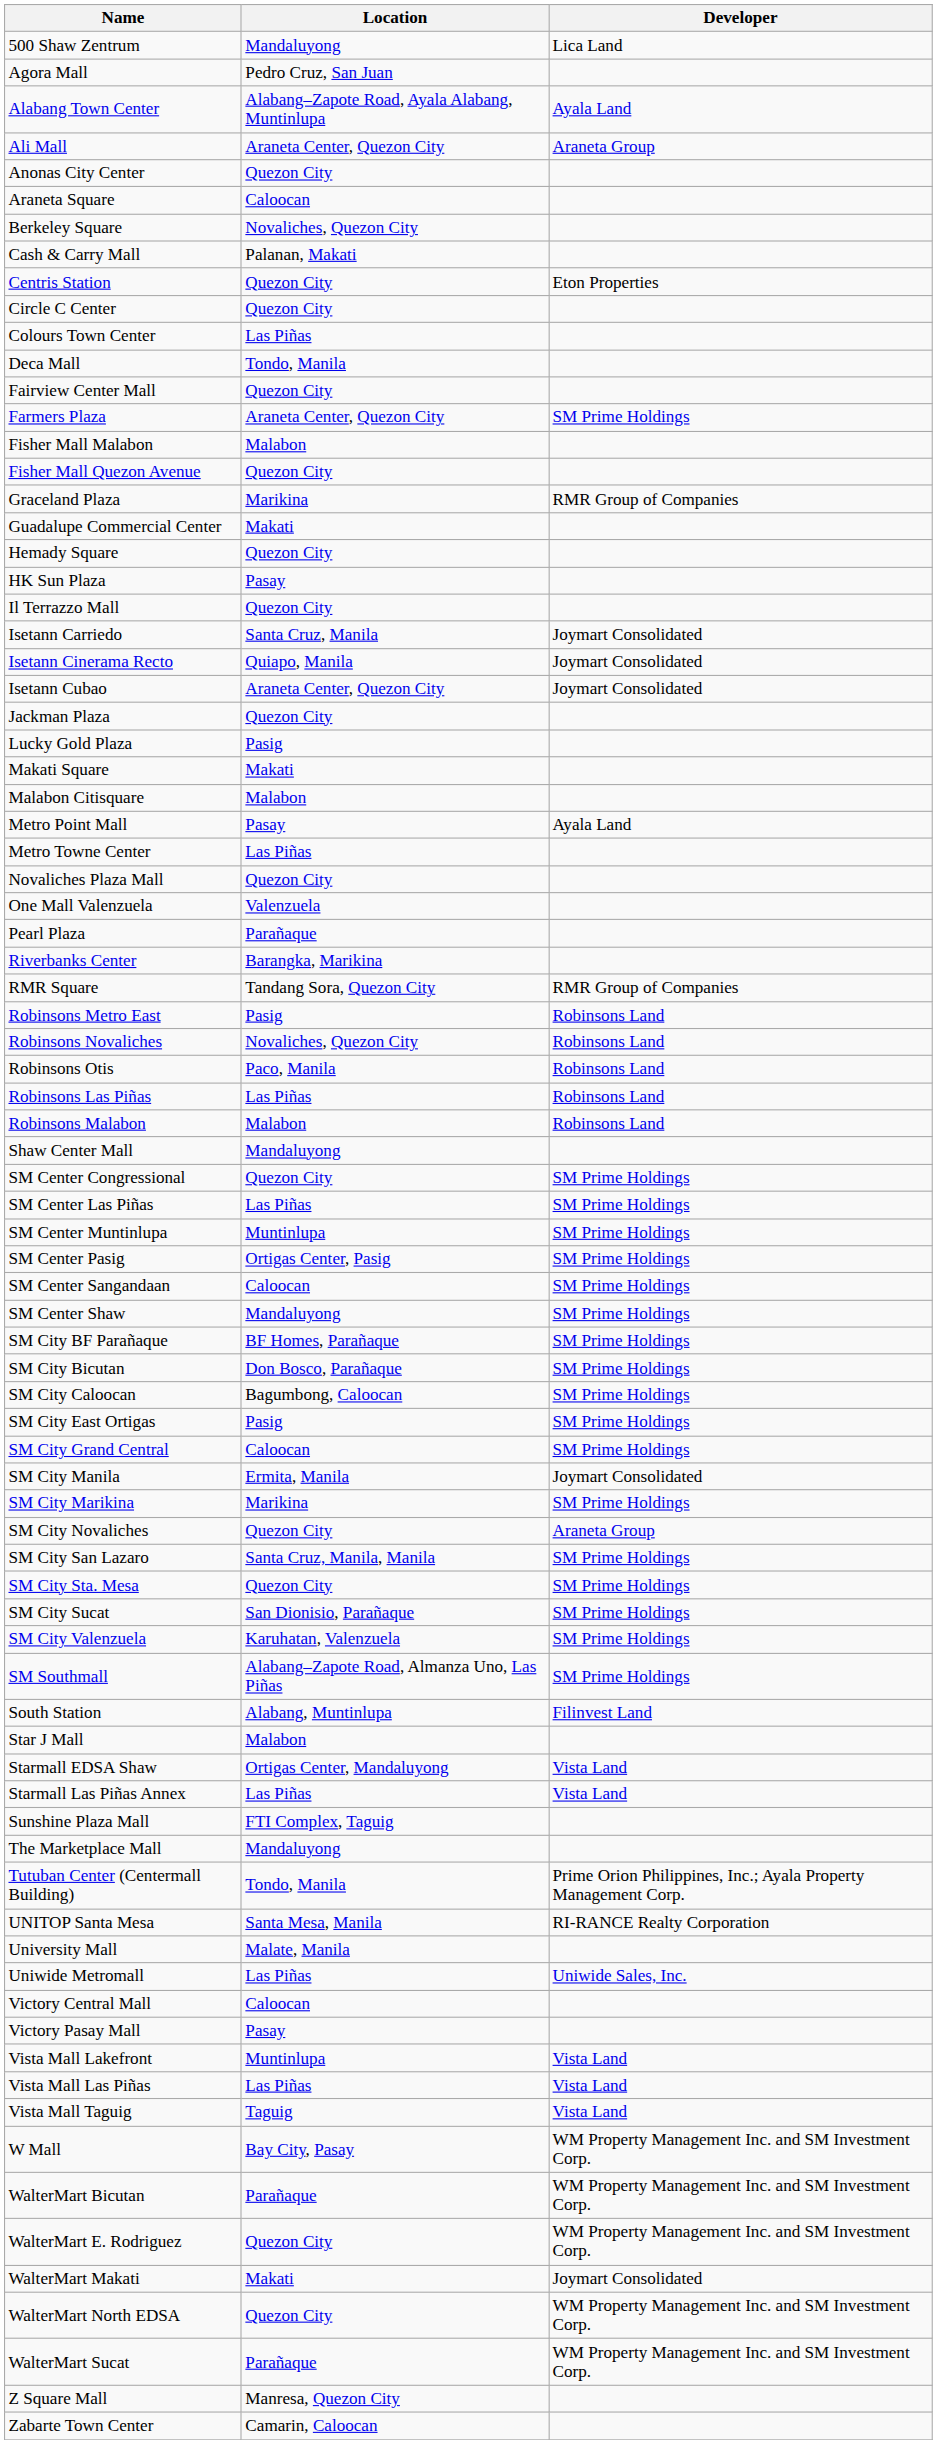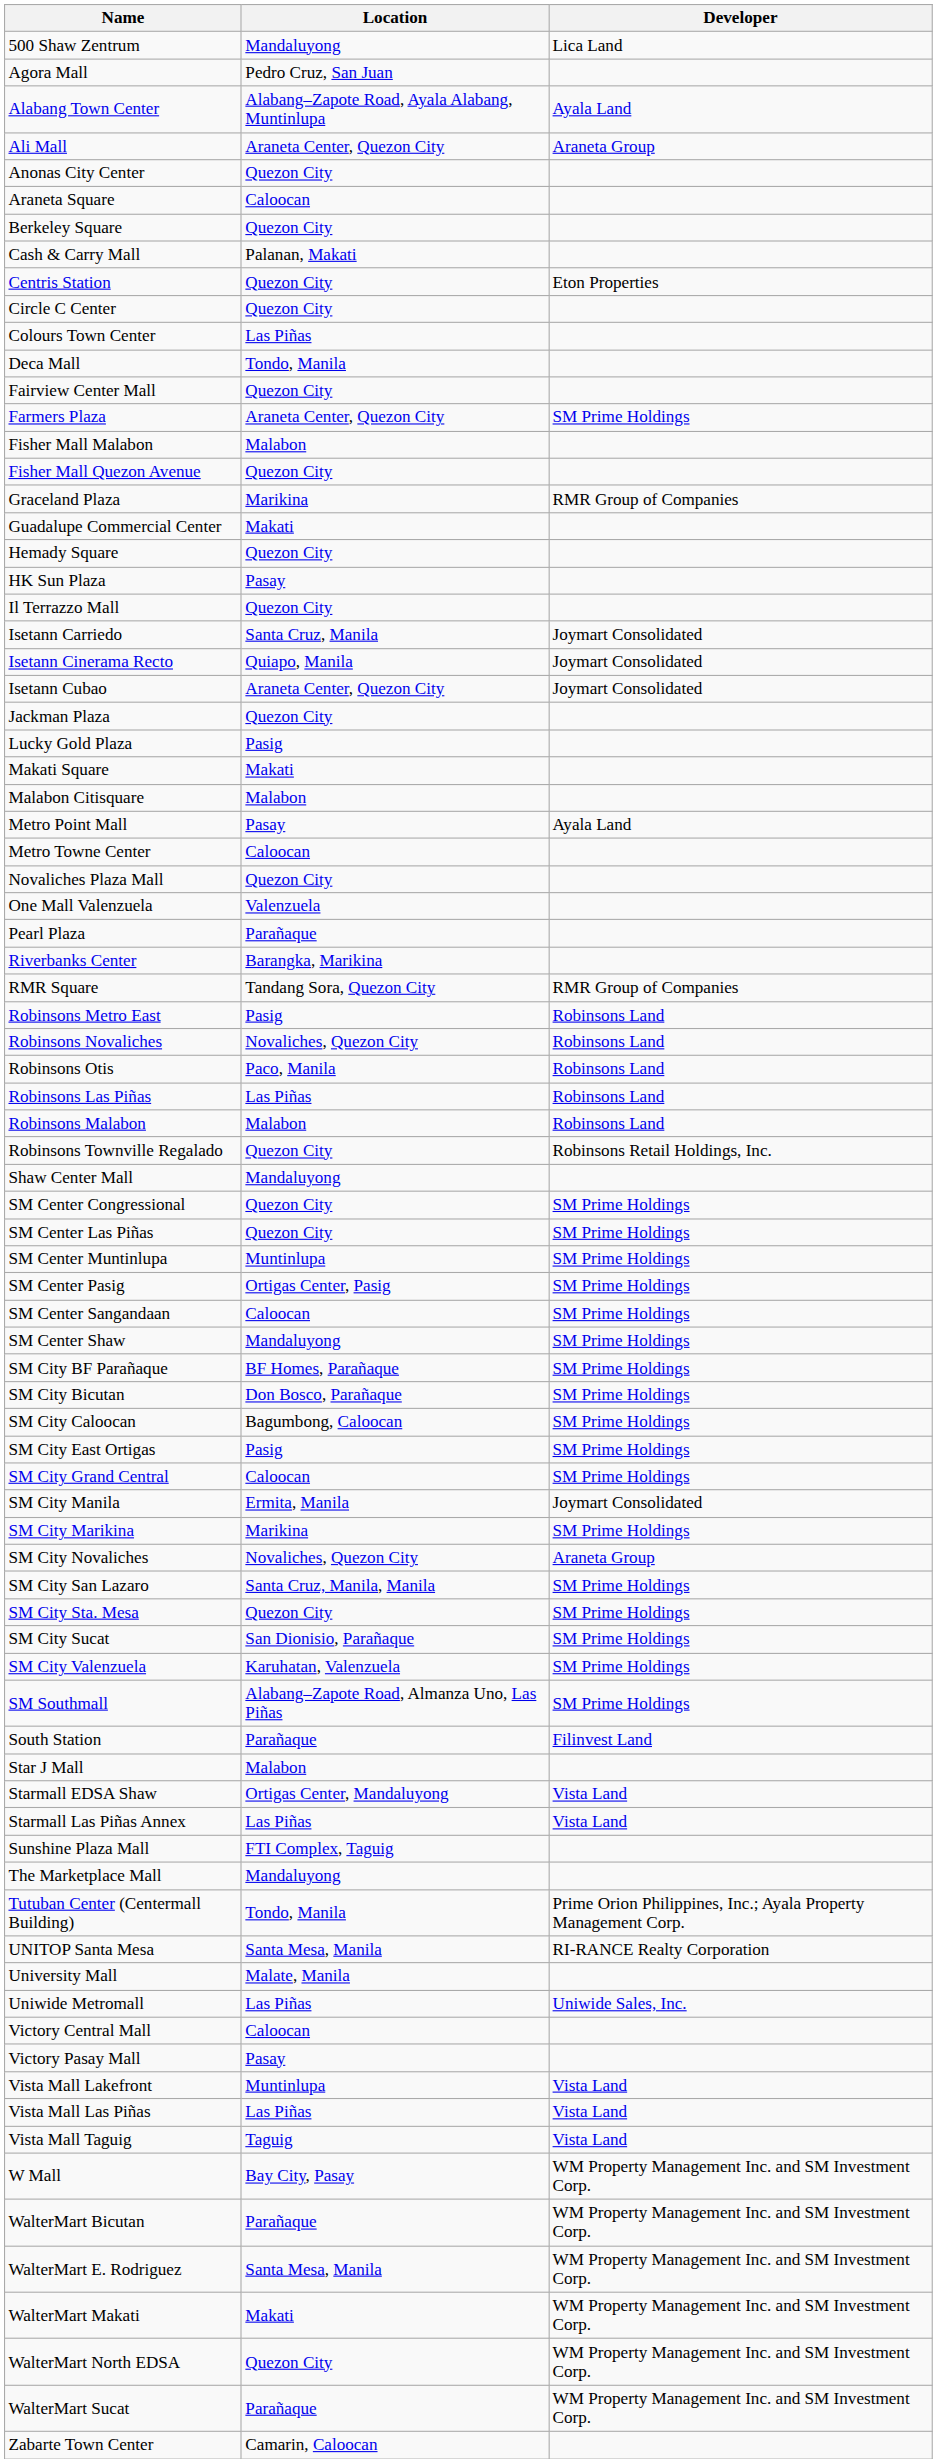 <table class="wikitable sortable">
 <tr>
 <th>Name</th>
 <th>Location</th>
 <th>Developer</th>
 </tr>
 <tr>
 <td>500 Shaw Zentrum</td>
 <td><a href='#'>Mandaluyong</a></td>
 <td>Lica Land</td>
 </tr>
 <tr>
 <td>Agora Mall</td>
 <td data-sort-value="San Juan, Pedro Cruz">Pedro Cruz, <a href='#'>San Juan</a></td>
 <td></td>
 </tr>
 <tr>
 <td><a href='#'>Alabang Town Center</a></td>
 <td data-sort-value="Muntinlupa, Ayala Alabang"><a href='#'>Alabang–Zapote Road</a>, <a href='#'>Ayala Alabang</a>, <a href='#'>Muntinlupa</a></td>
 <td><a href='#'>Ayala Land</a></td>
 </tr>
 <tr>
 <td><a href='#'>Ali Mall</a></td>
 <td data-sort-value="Quezon City, Socorro, Araneta Center"><a href='#'>Araneta Center</a>, <a href='#'>Quezon City</a></td>
 <td><a href='#'>Araneta Group</a></td>
 </tr>
 <tr>
 <td>Anonas City Center</td>
 <td><a href='#'>Quezon City</a></td>
 <td></td>
 </tr>
 <tr>
 <td>Araneta Square</td>
 <td data-sort-value="Caloocan, Monumento"><a href='#'>Caloocan</a></td>
 <td></td>
 </tr>
 <tr>
 <td>Berkeley Square</td>
-<td data-sort-value="Quezon City, Novaliches"><a href='#'>Novaliches</a>, <a href='#'>Quezon City</a></td>
+<td><a href='#'>Quezon City</a></td>
 <td></td>
 </tr>
 <tr>
 <td>Cash & Carry Mall</td>
 <td>Palanan, <a href='#'>Makati</a></td>
 <td></td>
 </tr>
 <tr>
 <td><a href='#'>Centris Station</a></td>
 <td data-sort-value="Quezon City, Eton Centris"><a href='#'>Quezon City</a></td>
 <td>Eton Properties</td>
 </tr>
 <tr>
 <td>Circle C Center</td>
 <td><a href='#'>Quezon City</a></td>
 <td></td>
 </tr>
 <tr>
 <td>Colours Town Center</td>
 <td><a href='#'>Las Piñas</a></td>
 <td></td>
 </tr>
 <tr>
 <td>Deca Mall</td>
 <td><a href='#'>Tondo</a>, <a href='#'>Manila</a></td>
 <td></td>
 </tr>
 <tr>
 <td>Fairview Center Mall</td>
 <td><a href='#'>Quezon City</a></td>
 <td></td>
 </tr>
 <tr>
 <td><a href='#'>Farmers Plaza</a></td>
 <td data-sort-value="Quezon City, Socorro, Araneta Center"><a href='#'>Araneta Center</a>, <a href='#'>Quezon City</a></td>
 <td><a href='#'>SM Prime Holdings</a></td>
 </tr>
 <tr>
 <td>Fisher Mall Malabon</td>
 <td><a href='#'>Malabon</a></td>
 <td></td>
 </tr>
 <tr>
 <td><a href='#'>Fisher Mall Quezon Avenue</a></td>
 <td data-sort-value="Quezon City"><a href='#'>Quezon City</a></td>
 <td></td>
 </tr>
 <tr>
 <td>Graceland Plaza</td>
 <td><a href='#'>Marikina</a></td>
 <td>RMR Group of Companies</td>
 </tr>
 <tr>
 <td>Guadalupe Commercial Center</td>
 <td><a href='#'>Makati</a></td>
 <td></td>
 </tr>
 <tr>
 <td>Hemady Square</td>
 <td data-sort-value="Quezon City"><a href='#'>Quezon City</a></td>
 <td></td>
 </tr>
 <tr>
 <td>HK Sun Plaza</td>
 <td><a href='#'>Pasay</a></td>
 <td></td>
 </tr>
 <tr>
 <td>Il Terrazzo Mall</td>
 <td data-sort-value="Quezon City, Diliman"><a href='#'>Quezon City</a></td>
 <td></td>
 </tr>
 <tr>
 <td>Isetann Carriedo</td>
 <td data-sort-value="Manila, Santa Cruz"><a href='#'>Santa Cruz</a>, <a href='#'>Manila</a></td>
 <td>Joymart Consolidated</td>
 </tr>
 <tr>
 <td><a href='#'>Isetann Cinerama Recto</a></td>
 <td data-sort-value="Manila, Quiapo"><a href='#'>Quiapo</a>, <a href='#'>Manila</a></td>
 <td>Joymart Consolidated</td>
 </tr>
 <tr>
 <td>Isetann Cubao</td>
 <td data-sort-value="Quezon City, Socorro, Araneta Center"><a href='#'>Araneta Center</a>, <a href='#'>Quezon City</a></td>
 <td>Joymart Consolidated</td>
 </tr>
 <tr>
 <td>Jackman Plaza</td>
 <td><a href='#'>Quezon City</a></td>
 <td></td>
 </tr>
 <tr>
 <td>Lucky Gold Plaza</td>
 <td><a href='#'>Pasig</a></td>
 <td></td>
 </tr>
 <tr>
 <td>Makati Square</td>
 <td><a href='#'>Makati</a></td>
 <td></td>
 </tr>
 <tr>
 <td>Malabon Citisquare</td>
 <td><a href='#'>Malabon</a></td>
 <td></td>
 </tr>
 <tr>
 <td>Metro Point Mall</td>
 <td><a href='#'>Pasay</a></td>
 <td>Ayala Land</td>
 </tr>
 <tr>
 <td>Metro Towne Center</td>
-<td><a href='#'>Las Piñas</a></td>
+<td><a href='#'>Caloocan</a></td>
 <td></td>
 </tr>
 <tr>
 <td>Novaliches Plaza Mall</td>
 <td><a href='#'>Quezon City</a></td>
 <td></td>
 </tr>
 <tr>
 <td>One Mall Valenzuela</td>
 <td><a href='#'>Valenzuela</a></td>
 <td></td>
 </tr>
 <tr>
 <td>Pearl Plaza</td>
 <td><a href='#'>Parañaque</a></td>
 <td></td>
 </tr>
 <tr>
 <td><a href='#'>Riverbanks Center</a></td>
 <td><a href='#'>Barangka</a>, <a href='#'>Marikina</a></td>
 <td></td>
 </tr>
 <tr>
 <td>RMR Square</td>
 <td data-sort-value="Quezon City, Tandang Sora">Tandang Sora, <a href='#'>Quezon City</a></td>
 <td>RMR Group of Companies</td>
 </tr>
 <tr>
 <td><a href='#'>Robinsons Metro East</a></td>
 <td><a href='#'>Pasig</a></td>
 <td><a href='#'>Robinsons Land</a></td>
 </tr>
 <tr>
 <td><a href='#'>Robinsons Novaliches</a></td>
 <td data-sort-value="Quezon City, Novaliches"><a href='#'>Novaliches</a>, <a href='#'>Quezon City</a></td>
 <td><a href='#'>Robinsons Land</a></td>
 </tr>
 <tr>
 <td>Robinsons Otis</td>
 <td data-sort-value="Manila, Paco"><a href='#'>Paco</a>, <a href='#'>Manila</a></td>
 <td><a href='#'>Robinsons Land</a></td>
 </tr>
 <tr>
 <td><a href='#'>Robinsons Las Piñas</a></td>
 <td><a href='#'>Las Piñas</a></td>
 <td><a href='#'>Robinsons Land</a></td>
 </tr>
 <tr>
 <td><a href='#'>Robinsons Malabon</a></td>
 <td><a href='#'>Malabon</a></td>
 <td><a href='#'>Robinsons Land</a></td>
 </tr>
 <tr>
+<td>Robinsons Townville Regalado</td>
+<td><a href='#'>Quezon City</a></td>
+<td>Robinsons Retail Holdings, Inc.</td>
+</tr>
+<tr>
 <td>Shaw Center Mall</td>
 <td data-sort-value="Mandaluyong"><a href='#'>Mandaluyong</a></td>
 <td></td>
 </tr>
 <tr>
 <td>SM Center Congressional</td>
 <td><a href='#'>Quezon City</a></td>
 <td><a href='#'>SM Prime Holdings</a></td>
 </tr>
 <tr>
 <td>SM Center Las Piñas</td>
-<td><a href='#'>Las Piñas</a></td>
+<td><a href='#'>Quezon City</a></td>
 <td><a href='#'>SM Prime Holdings</a></td>
 </tr>
 <tr>
 <td>SM Center Muntinlupa</td>
 <td><a href='#'>Muntinlupa</a></td>
 <td><a href='#'>SM Prime Holdings</a></td>
 </tr>
 <tr>
 <td>SM Center Pasig</td>
 <td data-sort-value="Pasig, Ortigas Center"><a href='#'>Ortigas Center</a>, <a href='#'>Pasig</a></td>
 <td><a href='#'>SM Prime Holdings</a></td>
 </tr>
 <tr>
 <td>SM Center Sangandaan</td>
 <td><a href='#'>Caloocan</a></td>
 <td><a href='#'>SM Prime Holdings</a></td>
 </tr>
 <tr>
 <td>SM Center Shaw</td>
 <td data-sort-value="Mandaluyong"><a href='#'>Mandaluyong</a></td>
 <td><a href='#'>SM Prime Holdings</a></td>
 </tr>
 <tr>
 <td>SM City BF Parañaque</td>
 <td data-sort-value="Paranaque, BF Homes Paranaque"><a href='#'>BF Homes</a>, <a href='#'>Parañaque</a></td>
 <td><a href='#'>SM Prime Holdings</a></td>
 </tr>
 <tr>
 <td>SM City Bicutan</td>
 <td><a href='#'>Don Bosco</a>, <a href='#'>Parañaque</a></td>
 <td><a href='#'>SM Prime Holdings</a></td>
 </tr>
 <tr>
 <td>SM City Caloocan</td>
 <td>Bagumbong, <a href='#'>Caloocan</a></td>
 <td><a href='#'>SM Prime Holdings</a></td>
 </tr>
 <tr>
 <td>SM City East Ortigas</td>
 <td><a href='#'>Pasig</a></td>
 <td><a href='#'>SM Prime Holdings</a></td>
 </tr>
 <tr>
 <td><a href='#'>SM City Grand Central</a></td>
 <td><a href='#'>Caloocan</a></td>
 <td><a href='#'>SM Prime Holdings</a></td>
 </tr>
 <tr>
 <td>SM City Manila</td>
 <td data-sort-value="Manila, Ermita"><a href='#'>Ermita</a>, <a href='#'>Manila</a></td>
 <td>Joymart Consolidated</td>
 </tr>
 <tr>
 <td><a href='#'>SM City Marikina</a></td>
 <td><a href='#'>Marikina</a></td>
 <td><a href='#'>SM Prime Holdings</a></td>
 </tr>
 <tr>
 <td>SM City Novaliches</td>
-<td><a href='#'>Quezon City</a></td>
+<td data-sort-value="Quezon City, Novaliches"><a href='#'>Novaliches</a>, <a href='#'>Quezon City</a></td>
 <td><a href='#'>Araneta Group</a></td>
 </tr>
 <tr>
 <td>SM City San Lazaro</td>
 <td data-sort-value="Manila, Santa Cruz"><a href='#'>Santa Cruz, Manila</a>, <a href='#'>Manila</a></td>
 <td><a href='#'>SM Prime Holdings</a></td>
 </tr>
 <tr>
 <td><a href='#'>SM City Sta. Mesa</a></td>
 <td><a href='#'>Quezon City</a></td>
 <td><a href='#'>SM Prime Holdings</a></td>
 </tr>
 <tr>
 <td>SM City Sucat</td>
 <td><a href='#'>San Dionisio</a>, <a href='#'>Parañaque</a></td>
 <td><a href='#'>SM Prime Holdings</a></td>
 </tr>
 <tr>
 <td><a href='#'>SM City Valenzuela</a></td>
 <td><a href='#'>Karuhatan</a>, <a href='#'>Valenzuela</a></td>
 <td><a href='#'>SM Prime Holdings</a></td>
 </tr>
 <tr>
 <td><a href='#'>SM Southmall</a></td>
 <td data-sort-value="Las Pinas, Pilar Village"><a href='#'>Alabang–Zapote Road</a>, Almanza Uno, <a href='#'>Las Piñas</a></td>
 <td><a href='#'>SM Prime Holdings</a></td>
 </tr>
 <tr>
 <td>South Station</td>
-<td data-sort-value="Muntinlupa, Alabang"><a href='#'>Alabang</a>, <a href='#'>Muntinlupa</a></td>
+<td><a href='#'>Parañaque</a></td>
 <td><a href='#'>Filinvest Land</a></td>
 </tr>
 <tr>
 <td>Star J Mall</td>
 <td><a href='#'>Malabon</a></td>
 <td></td>
 </tr>
 <tr>
 <td>Starmall EDSA Shaw</td>
 <td data-sort-value="Mandaluyong"><a href='#'>Ortigas Center</a>, <a href='#'>Mandaluyong</a></td>
 <td><a href='#'>Vista Land</a></td>
 </tr>
 <tr>
 <td>Starmall Las Piñas Annex</td>
 <td><a href='#'>Las Piñas</a></td>
 <td><a href='#'>Vista Land</a></td>
 </tr>
 <tr>
 <td>Sunshine Plaza Mall</td>
 <td data-sort-value="Taguig, Arca South"><a href='#'>FTI Complex</a>, <a href='#'>Taguig</a></td>
 <td></td>
 </tr>
 <tr>
 <td>The Marketplace Mall</td>
 <td><a href='#'>Mandaluyong</a></td>
 <td></td>
 </tr>
 <tr>
 <td><a href='#'>Tutuban Center</a> (Centermall Building)</td>
 <td data-sort-value="Manila, Tondo"><a href='#'>Tondo</a>, <a href='#'>Manila</a></td>
 <td>Prime Orion Philippines, Inc.; Ayala Property Management Corp.</td>
 </tr>
 <tr>
 <td>UNITOP Santa Mesa</td>
 <td data-sort-value="Quezon City, Santa Mesa"><a href='#'>Santa Mesa</a>, <a href='#'>Manila</a></td>
 <td>RI-RANCE Realty Corporation</td>
 </tr>
 <tr>
 <td>University Mall</td>
 <td data-sort-value="Manila, Malate"><a href='#'>Malate</a>, <a href='#'>Manila</a></td>
 <td></td>
 </tr>
 <tr>
 <td>Uniwide Metromall</td>
 <td><a href='#'>Las Piñas</a></td>
 <td><a href='#'>Uniwide Sales, Inc.</a></td>
 </tr>
 <tr>
 <td>Victory Central Mall</td>
 <td data-sort-value="Caloocan, Monumento"><a href='#'>Caloocan</a></td>
 <td></td>
 </tr>
 <tr>
 <td>Victory Pasay Mall</td>
 <td data-sort-value="Pasay, Libertad"><a href='#'>Pasay</a></td>
 <td></td>
 </tr>
 <tr>
 <td>Vista Mall Lakefront</td>
 <td><a href='#'>Muntinlupa</a></td>
 <td><a href='#'>Vista Land</a></td>
 </tr>
 <tr>
 <td>Vista Mall Las Piñas</td>
 <td><a href='#'>Las Piñas</a></td>
 <td><a href='#'>Vista Land</a></td>
 </tr>
 <tr>
 <td>Vista Mall Taguig</td>
 <td><a href='#'>Taguig</a></td>
 <td><a href='#'>Vista Land</a></td>
 </tr>
 <tr>
 <td>W Mall</td>
 <td data-sort-value="Pasay, Bay City"><a href='#'>Bay City</a>, <a href='#'>Pasay</a></td>
 <td>WM Property Management Inc. and SM Investment Corp.</td>
 </tr>
 <tr>
 <td>WalterMart Bicutan</td>
 <td><a href='#'>Parañaque</a></td>
 <td>WM Property Management Inc. and SM Investment Corp.</td>
 </tr>
 <tr>
 <td>WalterMart E. Rodriguez</td>
-<td><a href='#'>Quezon City</a></td>
+<td data-sort-value="Quezon City, Santa Mesa"><a href='#'>Santa Mesa</a>, <a href='#'>Manila</a></td>
 <td>WM Property Management Inc. and SM Investment Corp.</td>
 </tr>
 <tr>
 <td>WalterMart Makati</td>
 <td><a href='#'>Makati</a></td>
-<td>Joymart Consolidated</td>
+<td>WM Property Management Inc. and SM Investment Corp.</td>
 </tr>
 <tr>
 <td>WalterMart North EDSA</td>
 <td><a href='#'>Quezon City</a></td>
 <td>WM Property Management Inc. and SM Investment Corp.</td>
 </tr>
 <tr>
 <td>WalterMart Sucat</td>
 <td><a href='#'>Parañaque</a></td>
 <td>WM Property Management Inc. and SM Investment Corp.</td>
 </tr>
 <tr>
-<td>Z Square Mall</td>
-<td data-sort-value="Quezon City, Manresa">Manresa, <a href='#'>Quezon City</a></td>
-<td></td>
-</tr>
-<tr>
 <td>Zabarte Town Center</td>
 <td data-sort-value="Caloocan, Camarin">Camarin, <a href='#'>Caloocan</a></td>
 <td></td>
 </tr>
 </table>
